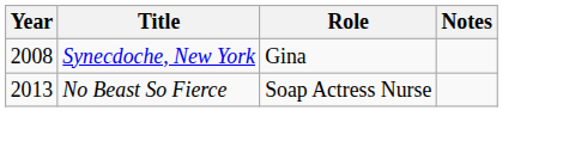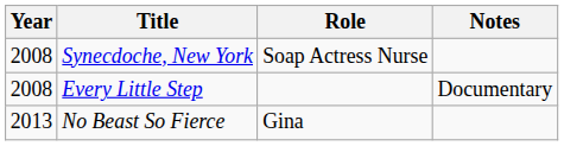 <table class="wikitable sortable">
 <tr>
 <th>Year</th>
 <th>Title</th>
 <th>Role</th>
 <th>Notes</th>
 </tr>
 <tr>
 <td>2008</td>
 <td><em><a href='#'>Synecdoche, New York</a></em></td>
-<td>Gina</td>
+<td>Soap Actress Nurse</td>
 <td></td>
+</tr>
+<tr>
+<td>2008</td>
+<td><a href='#'><em>Every Little Step</em></a></td>
+<td></td>
+<td>Documentary</td>
 </tr>
 <tr>
 <td>2013</td>
 <td><em>No Beast So Fierce</em></td>
-<td>Soap Actress Nurse</td>
+<td>Gina</td>
 <td></td>
 </tr>
 </table>
